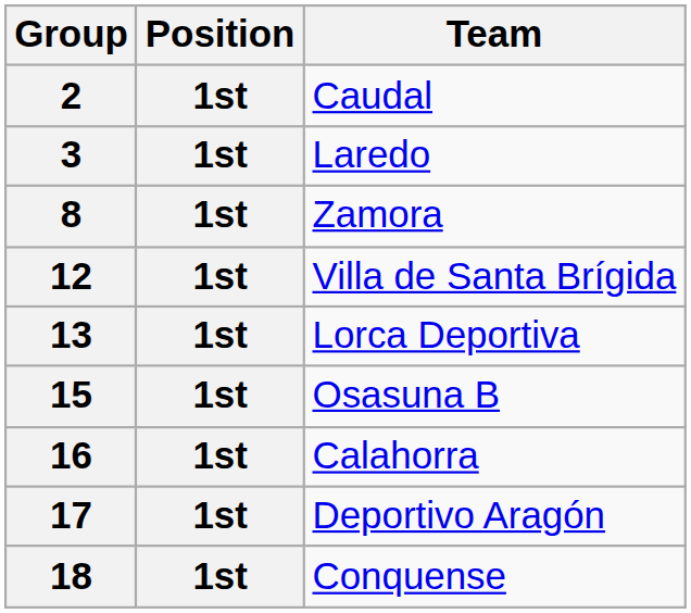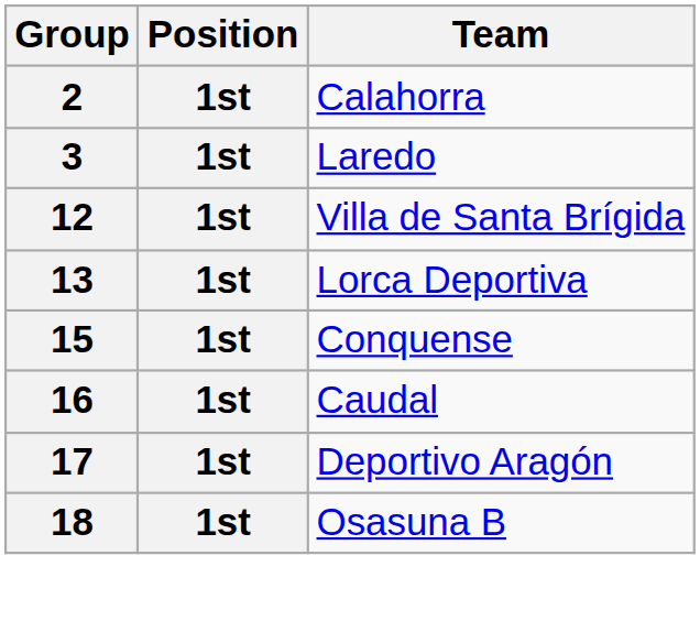 <table class="wikitable">
 <tr>
 <th>Group</th>
 <th>Position</th>
 <th>Team</th>
 </tr>
 <tr>
 <th>2</th>
 <th>1st</th>
-<td><a href='#'>Caudal</a></td>
+<td><a href='#'>Calahorra</a></td>
 </tr>
 <tr>
 <th>3</th>
 <th>1st</th>
 <td><a href='#'>Laredo</a></td>
-</tr>
-<tr>
-<th>8</th>
-<th>1st</th>
-<td><a href='#'>Zamora</a></td>
 </tr>
 <tr>
 <th>12</th>
 <th>1st</th>
 <td><a href='#'>Villa de Santa Brígida</a></td>
 </tr>
 <tr>
 <th>13</th>
 <th>1st</th>
 <td><a href='#'>Lorca Deportiva</a></td>
 </tr>
 <tr>
 <th>15</th>
 <th>1st</th>
-<td><a href='#'>Osasuna B</a></td>
+<td><a href='#'>Conquense</a></td>
 </tr>
 <tr>
 <th>16</th>
 <th>1st</th>
-<td><a href='#'>Calahorra</a></td>
+<td><a href='#'>Caudal</a></td>
 </tr>
 <tr>
 <th>17</th>
 <th>1st</th>
 <td><a href='#'>Deportivo Aragón</a></td>
 </tr>
 <tr>
 <th>18</th>
 <th>1st</th>
-<td><a href='#'>Conquense</a></td>
+<td><a href='#'>Osasuna B</a></td>
 </tr>
 </table>
